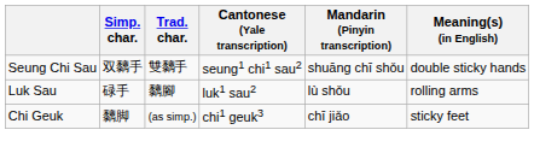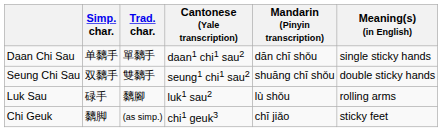 <table class="wikitable">
 <tr>
 <th></th>
 <th><a href='#'>Simp.</a><br>char.</th>
 <th><a href='#'>Trad.</a><br>char.</th>
 <th>Cantonese <br><small>(Yale<br>transcription)</small></th>
 <th>Mandarin <br><small>(Pinyin<br>transcription)</small></th>
 <th>Meaning(s) <br><small>(in English)</small></th>
+</tr>
+<tr>
+<td>Daan Chi Sau</td>
+<td>单黐手</td>
+<td>單黐手</td>
+<td>daan<sup>1</sup> chi<sup>1</sup> sau<sup>2</sup></td>
+<td>dān chī shǒu</td>
+<td>single sticky hands</td>
 </tr>
 <tr>
 <td>Seung Chi Sau</td>
 <td>双黐手</td>
 <td>雙黐手</td>
 <td>seung<sup>1</sup> chi<sup>1</sup> sau<sup>2</sup></td>
 <td>shuāng chī shǒu</td>
 <td>double sticky hands</td>
 </tr>
 <tr>
 <td>Luk Sau</td>
 <td>碌手</td>
 <td>黐腳</td>
 <td>luk<sup>1</sup> sau<sup>2</sup></td>
 <td>lù shǒu</td>
 <td>rolling arms</td>
 </tr>
 <tr>
 <td>Chi Geuk</td>
 <td>黐脚</td>
 <td><small>(as simp.)</small></td>
 <td>chi<sup>1</sup> geuk<sup>3</sup></td>
 <td>chī jiǎo</td>
 <td>sticky feet</td>
 </tr>
 </table>
